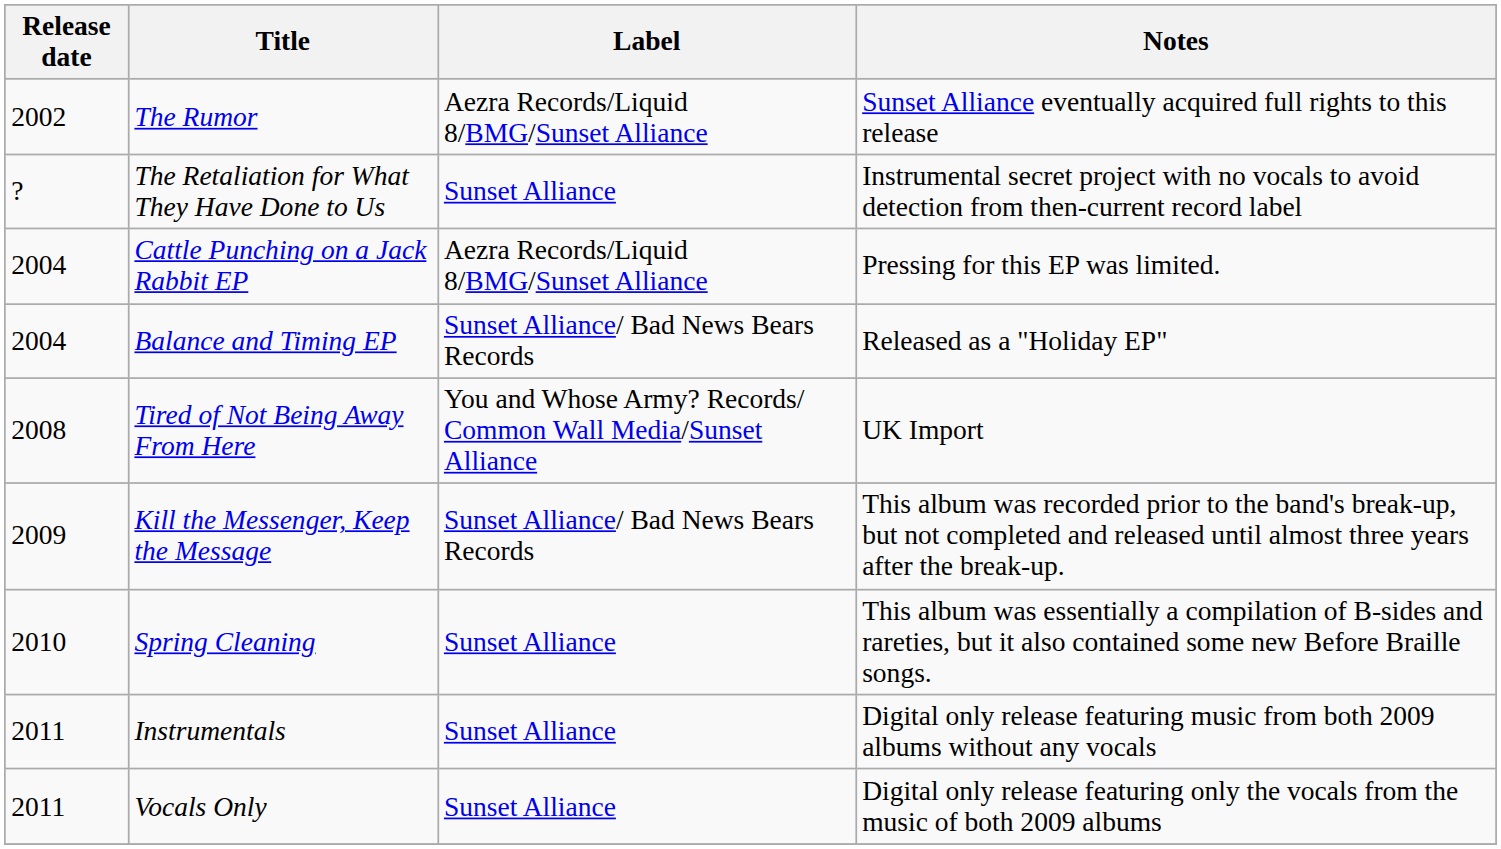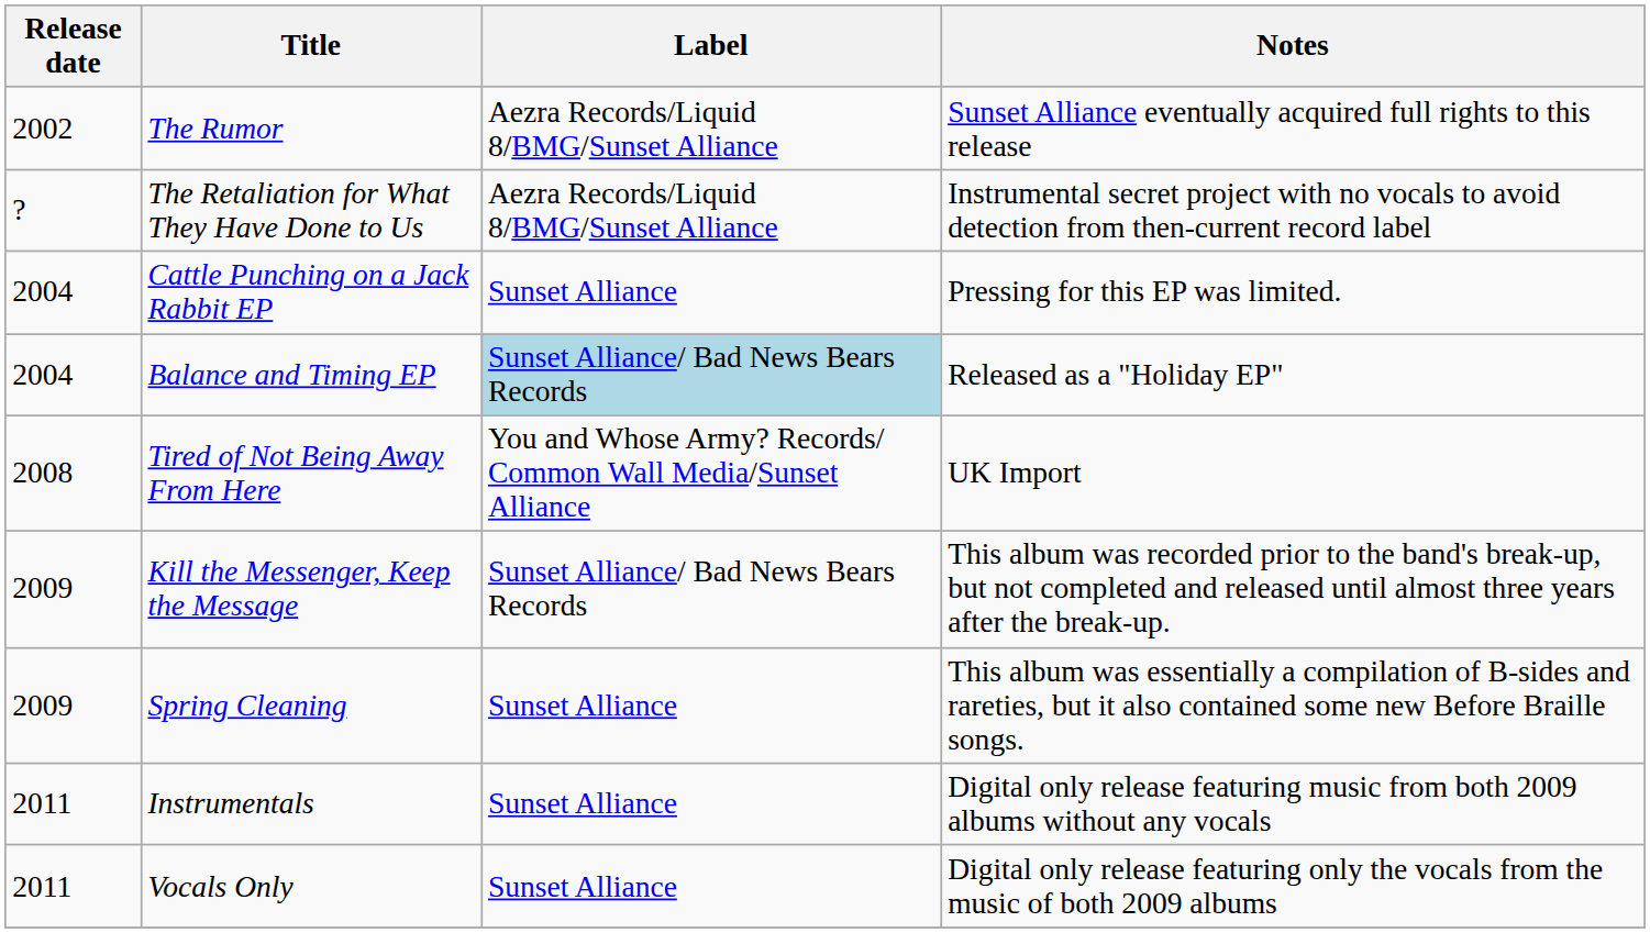 <table class="wikitable">
 <tr>
 <th>Release date</th>
 <th>Title</th>
 <th>Label</th>
 <th>Notes</th>
 </tr>
 <tr>
 <td>2002</td>
 <td><em><a href='#'>The Rumor</a></em></td>
 <td>Aezra Records/Liquid 8/<a href='#'>BMG</a>/<a href='#'>Sunset Alliance</a></td>
 <td><a href='#'>Sunset Alliance</a> eventually acquired full rights to this release</td>
 </tr>
 <tr>
 <td>?</td>
 <td><em>The Retaliation for What They Have Done to Us</em></td>
-<td><a href='#'>Sunset Alliance</a></td>
+<td>Aezra Records/Liquid 8/<a href='#'>BMG</a>/<a href='#'>Sunset Alliance</a></td>
 <td>Instrumental secret project with no vocals to avoid detection from then-current record label</td>
 </tr>
 <tr>
 <td>2004</td>
 <td><em><a href='#'>Cattle Punching on a Jack Rabbit EP</a></em></td>
-<td>Aezra Records/Liquid 8/<a href='#'>BMG</a>/<a href='#'>Sunset Alliance</a></td>
+<td><a href='#'>Sunset Alliance</a></td>
 <td>Pressing for this EP was limited.</td>
 </tr>
 <tr>
 <td>2004</td>
 <td><em><a href='#'>Balance and Timing EP</a></em></td>
-<td><a href='#'>Sunset Alliance</a>/ Bad News Bears Records</td>
+<td style="background: lightblue;"><a href='#'>Sunset Alliance</a>/ Bad News Bears Records</td>
 <td>Released as a "Holiday EP"</td>
 </tr>
 <tr>
 <td>2008</td>
 <td><em><a href='#'>Tired of Not Being Away From Here</a></em></td>
 <td>You and Whose Army? Records/ <a href='#'>Common Wall Media</a>/<a href='#'>Sunset Alliance</a></td>
 <td>UK Import</td>
 </tr>
 <tr>
 <td>2009</td>
 <td><em><a href='#'>Kill the Messenger, Keep the Message</a></em></td>
 <td><a href='#'>Sunset Alliance</a>/ Bad News Bears Records</td>
 <td>This album was recorded prior to the band's break-up, but not completed and released until almost three years after the break-up.</td>
 </tr>
 <tr>
-<td>2010</td>
+<td>2009</td>
 <td><a href='#'><em>Spring Cleaning</em></a></td>
 <td><a href='#'>Sunset Alliance</a></td>
 <td>This album was essentially a compilation of B-sides and rareties, but it also contained some new Before Braille songs.</td>
 </tr>
 <tr>
 <td>2011</td>
 <td><em>Instrumentals</em></td>
 <td><a href='#'>Sunset Alliance</a></td>
 <td>Digital only release featuring music from both 2009 albums without any vocals</td>
 </tr>
 <tr>
 <td>2011</td>
 <td><em>Vocals Only</em></td>
 <td><a href='#'>Sunset Alliance</a></td>
 <td>Digital only release featuring only the vocals from the music of both 2009 albums</td>
 </tr>
 <tr>
 </tr>
 </table>
